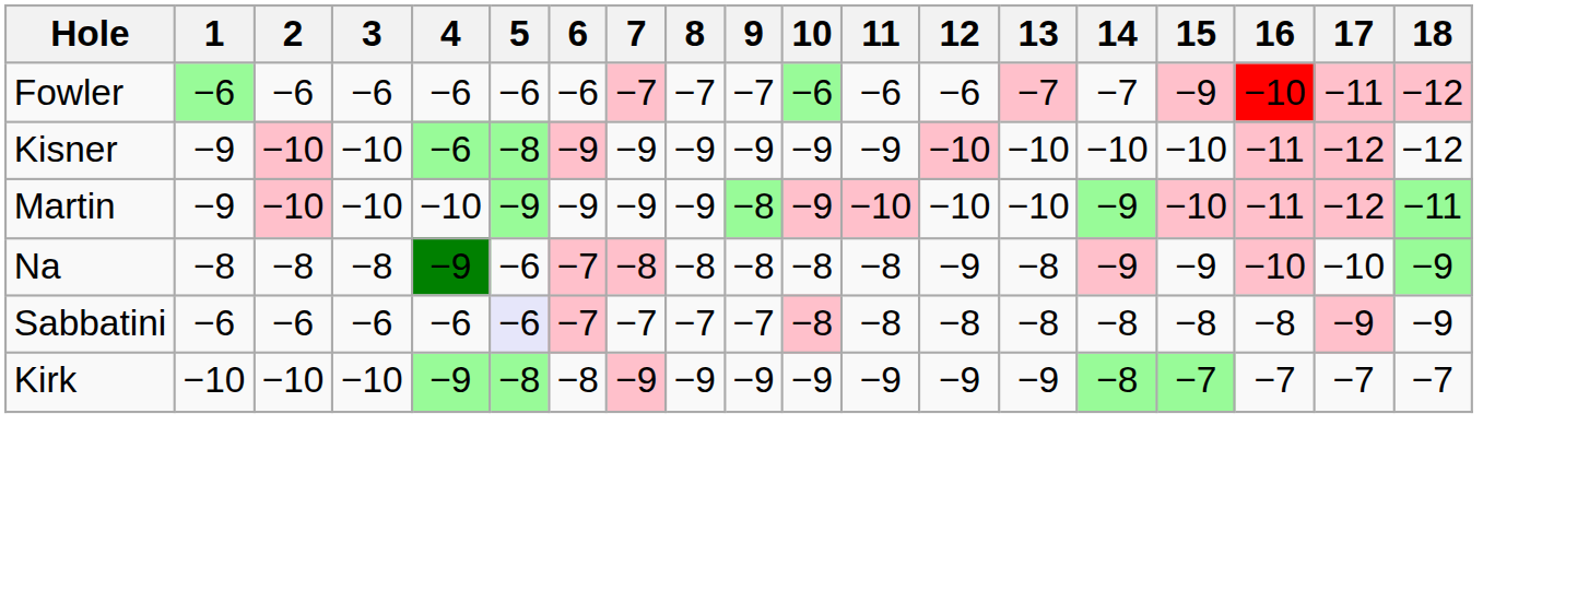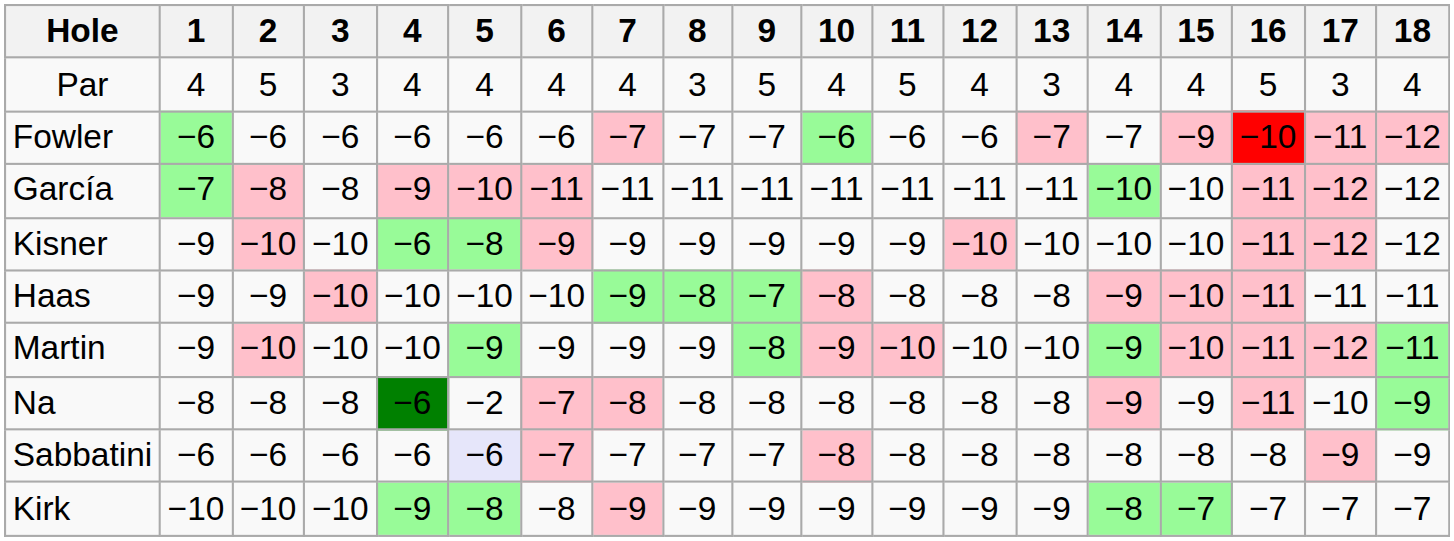 <table class="wikitable" style="text-align:center">
 <tr>
 <th>Hole</th>
 <th>1</th>
 <th>2</th>
 <th>3</th>
 <th>4</th>
 <th>5</th>
 <th>6</th>
 <th>7</th>
 <th>8</th>
 <th>9</th>
 <th>10</th>
 <th>11</th>
 <th>12</th>
 <th>13</th>
 <th>14</th>
 <th>15</th>
 <th>16</th>
 <th>17</th>
 <th>18</th>
 </tr>
 <tr>
+<td>Par</td>
+<td>4</td>
+<td>5</td>
+<td>3</td>
+<td>4</td>
+<td>4</td>
+<td>4</td>
+<td>4</td>
+<td>3</td>
+<td>5</td>
+<td>4</td>
+<td>5</td>
+<td>4</td>
+<td>3</td>
+<td>4</td>
+<td>4</td>
+<td>5</td>
+<td>3</td>
+<td>4</td>
+</tr>
+<tr>
 <td align=left> Fowler</td>
 <td style="background: PaleGreen;">−6</td>
 <td>−6</td>
 <td>−6</td>
 <td>−6</td>
 <td>−6</td>
 <td>−6</td>
 <td style="background: Pink;">−7</td>
 <td>−7</td>
 <td>−7</td>
 <td style="background: PaleGreen;">−6</td>
 <td>−6</td>
 <td>−6</td>
 <td style="background: Pink;">−7</td>
 <td>−7</td>
 <td style="background: Pink;">−9</td>
 <td style="background: Red;">−10</td>
 <td style="background: Pink;">−11</td>
 <td style="background: Pink;">−12</td>
 </tr>
 <tr>
+<td align=left> García</td>
+<td style="background: PaleGreen;">−7</td>
+<td style="background: Pink;">−8</td>
+<td>−8</td>
+<td style="background: Pink;">−9</td>
+<td style="background: Pink;">−10</td>
+<td style="background: Pink;">−11</td>
+<td>−11</td>
+<td>−11</td>
+<td>−11</td>
+<td>−11</td>
+<td>−11</td>
+<td>−11</td>
+<td>−11</td>
+<td style="background: PaleGreen;">−10</td>
+<td>−10</td>
+<td style="background: Pink;">−11</td>
+<td style="background: Pink;">−12</td>
+<td>−12</td>
+</tr>
+<tr>
 <td align=left> Kisner</td>
 <td>−9</td>
 <td style="background: Pink;">−10</td>
 <td>−10</td>
 <td style="background: PaleGreen;">−6</td>
 <td style="background: PaleGreen;">−8</td>
 <td style="background: Pink;">−9</td>
 <td>−9</td>
 <td>−9</td>
 <td>−9</td>
 <td>−9</td>
 <td>−9</td>
 <td style="background: Pink;">−10</td>
 <td>−10</td>
 <td>−10</td>
 <td>−10</td>
 <td style="background: Pink;">−11</td>
 <td style="background: Pink;">−12</td>
 <td>−12</td>
+</tr>
+<tr>
+<td align=left> Haas</td>
+<td>−9</td>
+<td>−9</td>
+<td style="background: Pink;">−10</td>
+<td>−10</td>
+<td>−10</td>
+<td>−10</td>
+<td style="background: PaleGreen;">−9</td>
+<td style="background: PaleGreen;">−8</td>
+<td style="background: PaleGreen;">−7</td>
+<td style="background: Pink;">−8</td>
+<td>−8</td>
+<td>−8</td>
+<td>−8</td>
+<td style="background: Pink;">−9</td>
+<td style="background: Pink;">−10</td>
+<td style="background: Pink;">−11</td>
+<td>−11</td>
+<td>−11</td>
 </tr>
 <tr>
 <td align=left> Martin</td>
 <td>−9</td>
 <td style="background: Pink;">−10</td>
 <td>−10</td>
 <td>−10</td>
 <td style="background: PaleGreen;">−9</td>
 <td>−9</td>
 <td>−9</td>
 <td>−9</td>
 <td style="background: PaleGreen;">−8</td>
 <td style="background: Pink;">−9</td>
 <td style="background: Pink;">−10</td>
 <td>−10</td>
 <td>−10</td>
 <td style="background: PaleGreen;">−9</td>
 <td style="background: Pink;">−10</td>
 <td style="background: Pink;">−11</td>
 <td style="background: Pink;">−12</td>
 <td style="background: PaleGreen;">−11</td>
 </tr>
 <tr>
 <td align=left> Na</td>
 <td>−8</td>
 <td>−8</td>
 <td>−8</td>
-<td style="background: Green;">−9</td>
-<td>−6</td>
+<td style="background: Green;">−6</td>
+<td>−2</td>
 <td style="background: Pink;">−7</td>
 <td style="background: Pink;">−8</td>
 <td>−8</td>
 <td>−8</td>
 <td>−8</td>
 <td>−8</td>
-<td>−9</td>
+<td>−8</td>
 <td>−8</td>
 <td style="background: Pink;">−9</td>
 <td>−9</td>
-<td style="background: Pink;">−10</td>
+<td style="background: Pink;">−11</td>
 <td>−10</td>
 <td style="background: PaleGreen;">−9</td>
 </tr>
 <tr>
 <td align=left> Sabbatini</td>
 <td>−6</td>
 <td>−6</td>
 <td>−6</td>
 <td>−6</td>
 <td style="background: lavender;">−6</td>
 <td style="background: Pink;">−7</td>
 <td>−7</td>
 <td>−7</td>
 <td>−7</td>
 <td style="background: Pink;">−8</td>
 <td>−8</td>
 <td>−8</td>
 <td>−8</td>
 <td>−8</td>
 <td>−8</td>
 <td>−8</td>
 <td style="background: Pink;">−9</td>
 <td>−9</td>
 </tr>
 <tr>
 <td align=left> Kirk</td>
 <td>−10</td>
 <td>−10</td>
 <td>−10</td>
 <td style="background: PaleGreen;">−9</td>
 <td style="background: PaleGreen;">−8</td>
 <td>−8</td>
 <td style="background: Pink;">−9</td>
 <td>−9</td>
 <td>−9</td>
 <td>−9</td>
 <td>−9</td>
 <td>−9</td>
 <td>−9</td>
 <td style="background: PaleGreen;">−8</td>
 <td style="background: PaleGreen;">−7</td>
 <td>−7</td>
 <td>−7</td>
 <td>−7</td>
 </tr>
 </table>
